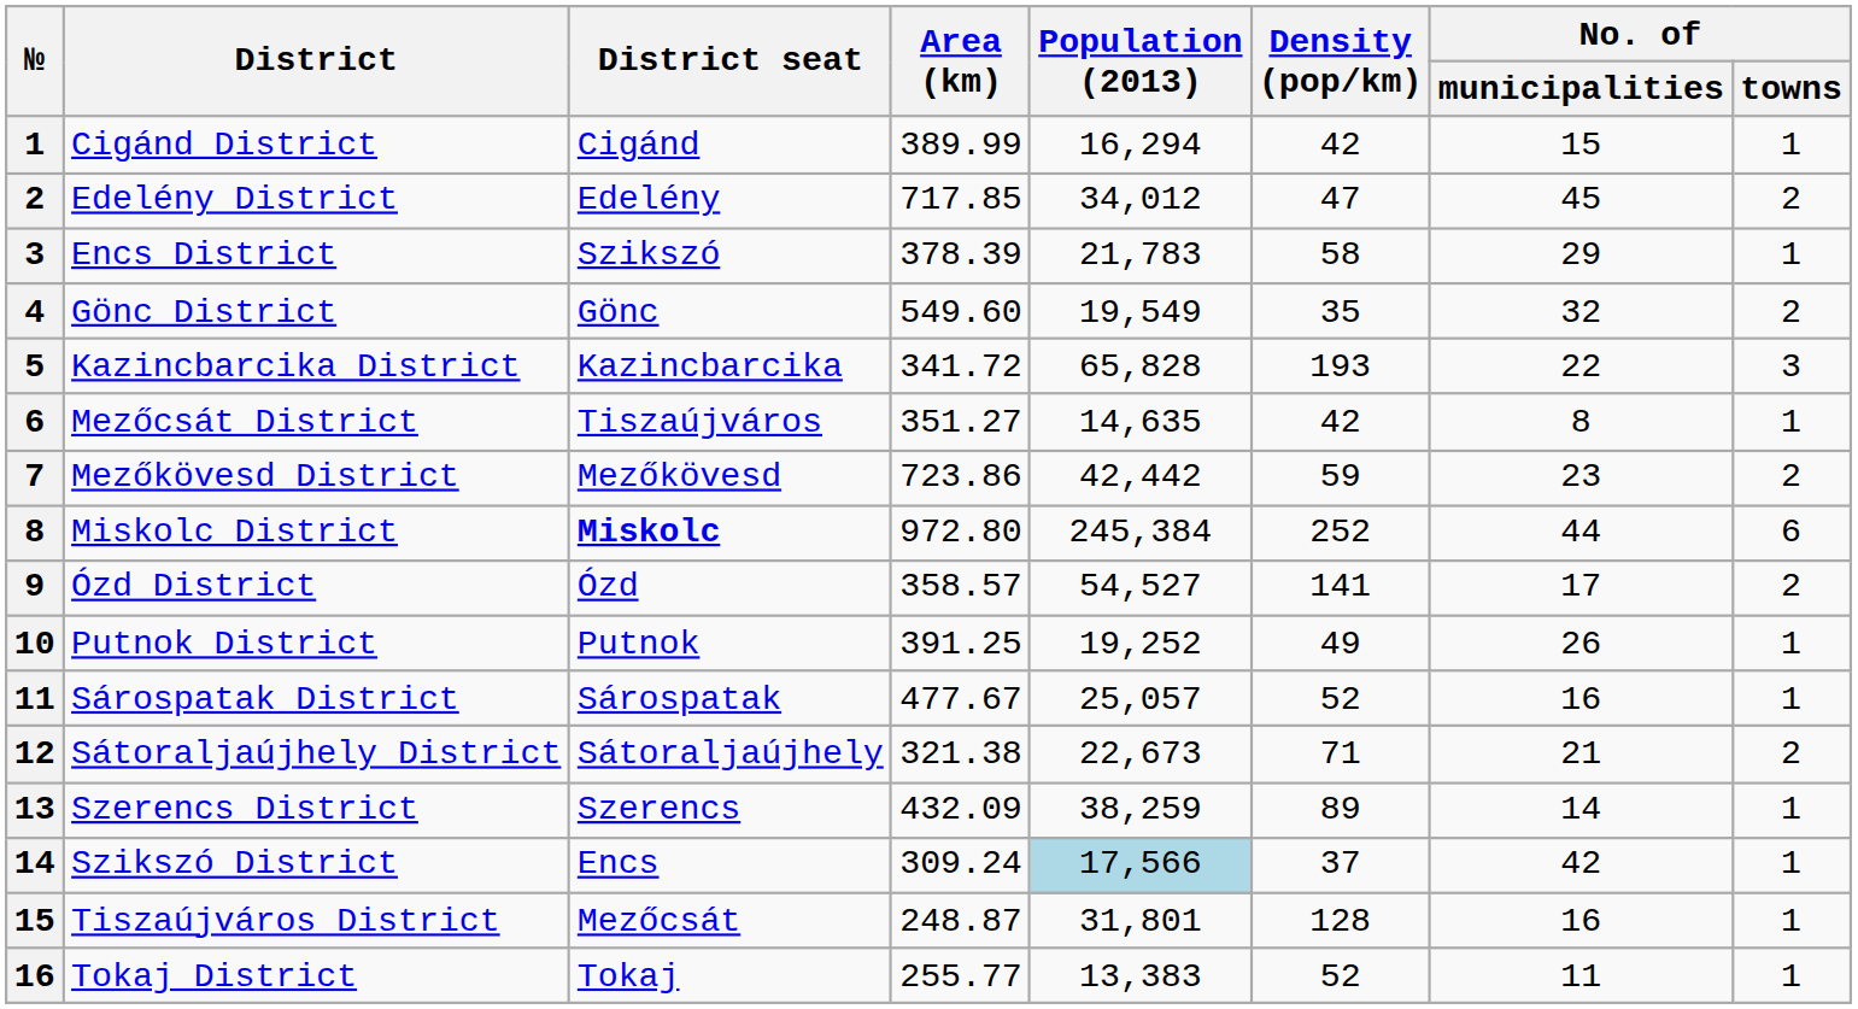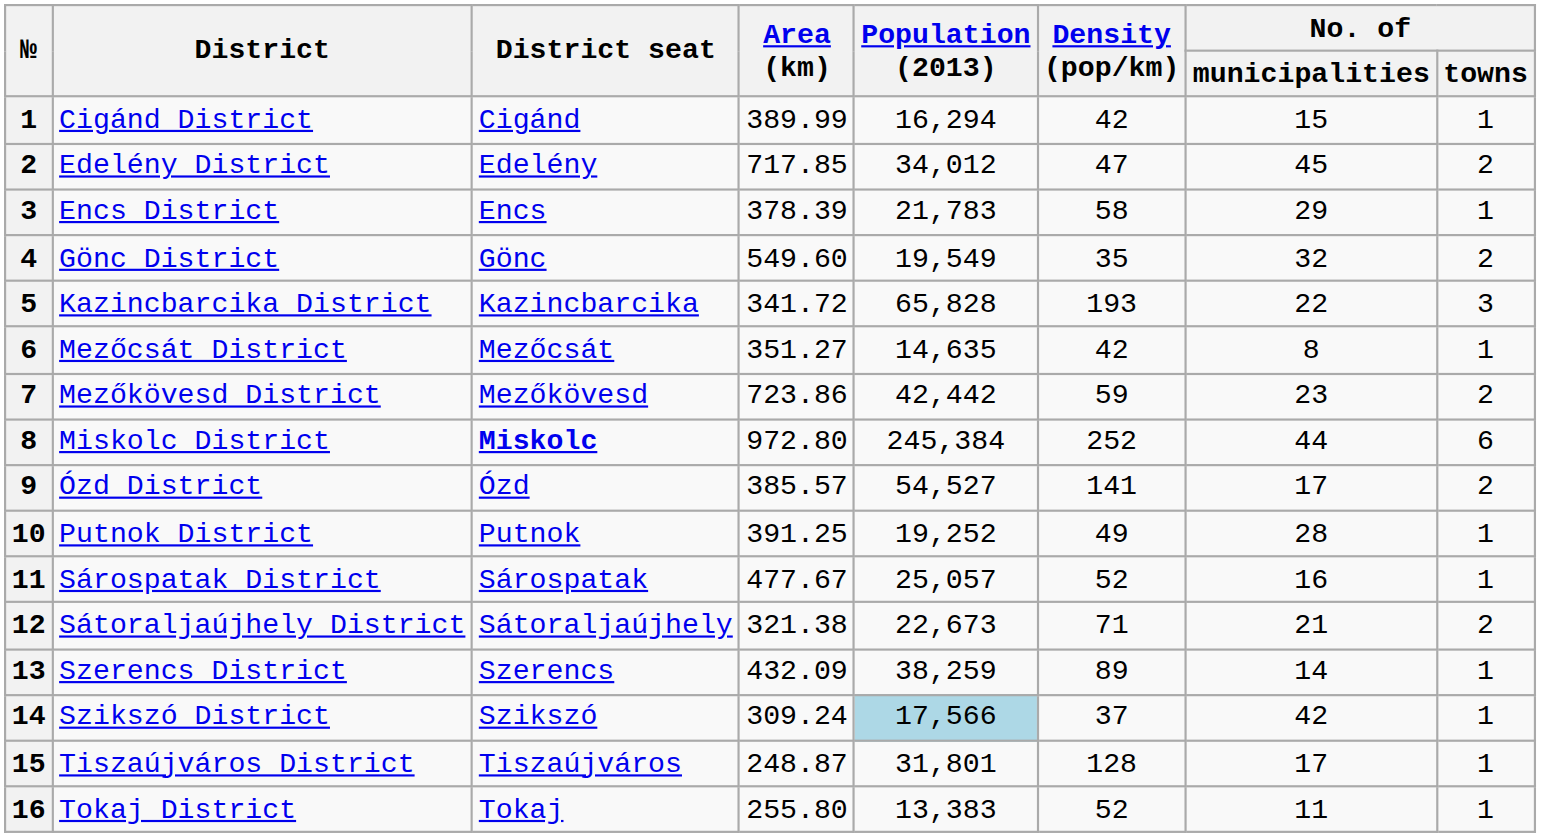 <table class="wikitable sortable">
 <tr>
 <th rowspan=2>№</th>
 <th rowspan=2>District</th>
 <th rowspan=2>District seat</th>
 <th rowspan=2><a href='#'>Area</a><br>(km)</th>
 <th rowspan=2><a href='#'>Population</a><br>(2013)</th>
 <th rowspan=2><a href='#'>Density</a><br>(pop/km)</th>
 <th colspan=2>No. of</th>
 </tr>
 <tr>
 <th>municipalities</th>
 <th>towns</th>
 </tr>
 <tr>
 <th>1</th>
 <td><a href='#'>Cigánd District</a></td>
 <td><a href='#'>Cigánd</a></td>
 <td>389.99</td>
 <td align="center">16,294</td>
 <td align="center">42</td>
 <td align="center">15</td>
 <td align="center">1</td>
 </tr>
 <tr>
 <th>2</th>
 <td><a href='#'>Edelény District</a></td>
 <td><a href='#'>Edelény</a></td>
 <td>717.85</td>
 <td align="center">34,012</td>
 <td align="center">47</td>
 <td align="center">45</td>
 <td align="center">2</td>
 </tr>
 <tr>
 <th>3</th>
 <td><a href='#'>Encs District</a></td>
-<td><a href='#'>Szikszó</a></td>
+<td><a href='#'>Encs</a></td>
 <td>378.39</td>
 <td align="center">21,783</td>
 <td align="center">58</td>
 <td align="center">29</td>
 <td align="center">1</td>
 </tr>
 <tr>
 <th>4</th>
 <td><a href='#'>Gönc District</a></td>
 <td><a href='#'>Gönc</a></td>
 <td>549.60</td>
 <td align="center">19,549</td>
 <td align="center">35</td>
 <td align="center">32</td>
 <td align="center">2</td>
 </tr>
 <tr>
 <th>5</th>
 <td><a href='#'>Kazincbarcika District</a></td>
 <td><a href='#'>Kazincbarcika</a></td>
 <td>341.72</td>
 <td align="center">65,828</td>
 <td align="center">193</td>
 <td align="center">22</td>
 <td align="center">3</td>
 </tr>
 <tr>
 <th>6</th>
 <td><a href='#'>Mezőcsát District</a></td>
-<td><a href='#'>Tiszaújváros</a></td>
+<td><a href='#'>Mezőcsát</a></td>
 <td>351.27</td>
 <td align="center">14,635</td>
 <td align="center">42</td>
 <td align="center">8</td>
 <td align="center">1</td>
 </tr>
 <tr>
 <th>7</th>
 <td><a href='#'>Mezőkövesd District</a></td>
 <td><a href='#'>Mezőkövesd</a></td>
 <td>723.86</td>
 <td align="center">42,442</td>
 <td align="center">59</td>
 <td align="center">23</td>
 <td align="center">2</td>
 </tr>
 <tr>
 <th>8</th>
 <td><a href='#'>Miskolc District</a></td>
 <td><strong><a href='#'>Miskolc</a></strong></td>
 <td>972.80</td>
 <td align="center">245,384</td>
 <td align="center">252</td>
 <td align="center">44</td>
 <td align="center">6</td>
 </tr>
 <tr>
 <th>9</th>
 <td><a href='#'>Ózd District</a></td>
 <td><a href='#'>Ózd</a></td>
-<td>358.57</td>
+<td>385.57</td>
 <td align="center">54,527</td>
 <td align="center">141</td>
 <td align="center">17</td>
 <td align="center">2</td>
 </tr>
 <tr>
 <th>10</th>
 <td><a href='#'>Putnok District</a></td>
 <td><a href='#'>Putnok</a></td>
 <td>391.25</td>
 <td align="center">19,252</td>
 <td align="center">49</td>
-<td align="center">26</td>
+<td align="center">28</td>
 <td align="center">1</td>
 </tr>
 <tr>
 <th>11</th>
 <td><a href='#'>Sárospatak District</a></td>
 <td><a href='#'>Sárospatak</a></td>
 <td>477.67</td>
 <td align="center">25,057</td>
 <td align="center">52</td>
 <td align="center">16</td>
 <td align="center">1</td>
 </tr>
 <tr>
 <th>12</th>
 <td><a href='#'>Sátoraljaújhely District</a></td>
 <td><a href='#'>Sátoraljaújhely</a></td>
 <td>321.38</td>
 <td align="center">22,673</td>
 <td align="center">71</td>
 <td align="center">21</td>
 <td align="center">2</td>
 </tr>
 <tr>
 <th>13</th>
 <td><a href='#'>Szerencs District</a></td>
 <td><a href='#'>Szerencs</a></td>
 <td>432.09</td>
 <td align="center">38,259</td>
 <td align="center">89</td>
 <td align="center">14</td>
 <td align="center">1</td>
 </tr>
 <tr>
 <th>14</th>
 <td><a href='#'>Szikszó District</a></td>
-<td><a href='#'>Encs</a></td>
+<td><a href='#'>Szikszó</a></td>
 <td>309.24</td>
 <td align="center" style="background: lightblue;">17,566</td>
 <td align="center">37</td>
 <td align="center">42</td>
 <td align="center">1</td>
 </tr>
 <tr>
 <th>15</th>
 <td><a href='#'>Tiszaújváros District</a></td>
-<td><a href='#'>Mezőcsát</a></td>
+<td><a href='#'>Tiszaújváros</a></td>
 <td>248.87</td>
 <td align="center">31,801</td>
 <td align="center">128</td>
-<td align="center">16</td>
+<td align="center">17</td>
 <td align="center">1</td>
 </tr>
 <tr>
 <th>16</th>
 <td><a href='#'>Tokaj District</a></td>
 <td><a href='#'>Tokaj</a></td>
-<td>255.77</td>
+<td>255.80</td>
 <td align="center">13,383</td>
 <td align="center">52</td>
 <td align="center">11</td>
 <td align="center">1</td>
 </tr>
 </table>
